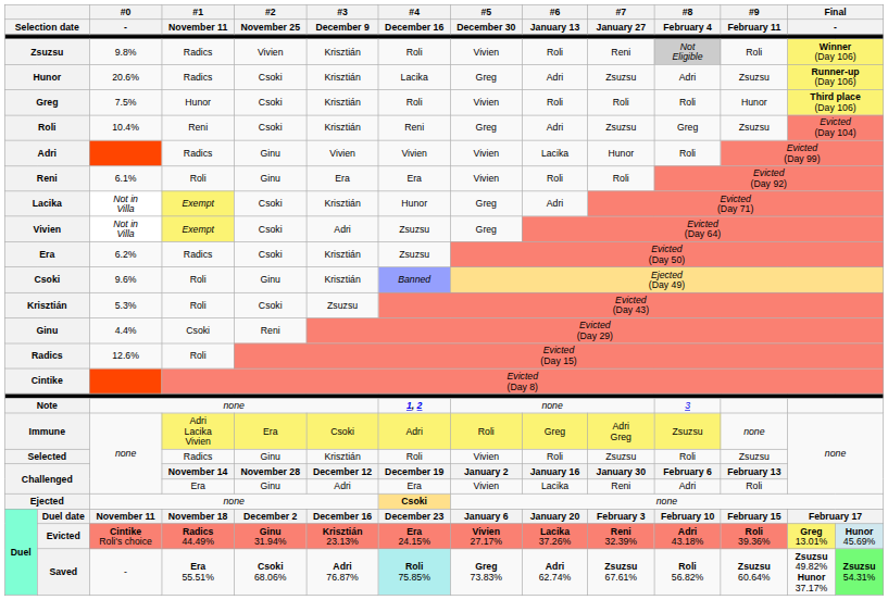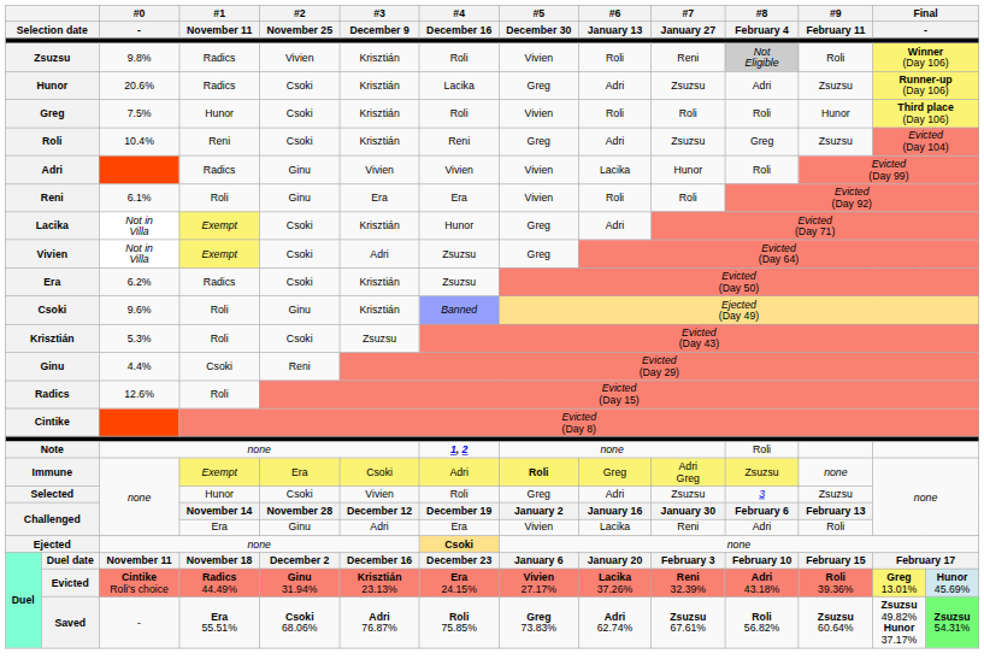 <table class="wikitable" style="text-align:center; font-size:85%; width:100%; line-height:15px;">
 <tr>
 <th colspan="2" style="width:5%;"></th>
 <th style="width:5%;">#0</th>
 <th style="width:5%;">#1</th>
 <th style="width:5%;">#2</th>
 <th style="width:5%;">#3</th>
 <th style="width:5%;">#4</th>
 <th style="width:5%;">#5</th>
 <th style="width:5%;">#6</th>
 <th style="width:5%;">#7</th>
 <th style="width:5%;">#8</th>
 <th style="width:5%;">#9</th>
 <th style="width:5%;" colspan="2">Final</th>
 </tr>
 <tr>
 <th colspan="2">Selection date</th>
 <th>-</th>
 <th>November 11</th>
 <th>November 25</th>
 <th>December 9</th>
 <th>December 16</th>
 <th>December 30</th>
 <th>January 13</th>
 <th>January 27</th>
 <th>February 4</th>
 <th>February 11</th>
 <th colspan="2">-</th>
 </tr>
 <tr>
 <th colspan="14" style="background:black;"></th>
 </tr>
 <tr>
 <th colspan="2">Zsuzsu</th>
 <td>9.8%</td>
 <td>Radics</td>
 <td>Vivien</td>
 <td>Krisztián</td>
 <td>Roli</td>
 <td>Vivien</td>
 <td>Roli</td>
 <td>Reni</td>
 <td style="background:#ccc;"><em>Not<br>Eligible</em></td>
 <td>Roli</td>
 <td style="background:#FBF373;" colspan="2"><strong>Winner</strong><br>(Day 106)</td>
 </tr>
 <tr>
 <th colspan="2">Hunor</th>
 <td>20.6%</td>
 <td>Radics</td>
 <td>Csoki</td>
 <td>Krisztián</td>
 <td>Lacika</td>
 <td>Greg</td>
 <td>Adri</td>
 <td>Zsuzsu</td>
 <td>Adri</td>
 <td>Zsuzsu</td>
 <td style="background:#FBF373;" colspan="2"><strong>Runner-up</strong><br>(Day 106)</td>
 </tr>
 <tr>
 <th colspan="2">Greg</th>
 <td>7.5%</td>
 <td>Hunor</td>
 <td>Csoki</td>
 <td>Krisztián</td>
 <td>Roli</td>
 <td>Vivien</td>
 <td>Roli</td>
 <td>Roli</td>
 <td>Roli</td>
 <td>Hunor</td>
 <td style="background:#FBF373;" colspan="2"><strong>Third place</strong><br>(Day 106)</td>
 </tr>
 <tr>
 <th colspan="2">Roli</th>
 <td>10.4%</td>
 <td>Reni</td>
 <td>Csoki</td>
 <td>Krisztián</td>
 <td>Reni</td>
 <td>Greg</td>
 <td>Adri</td>
 <td>Zsuzsu</td>
 <td>Greg</td>
 <td>Zsuzsu</td>
 <td style="background:salmon" colspan="2"><em>Evicted</em><br>(Day 104)</td>
 </tr>
 <tr>
 <th colspan="2">Adri</th>
 <td style="background:orangered"></td>
 <td>Radics</td>
 <td>Ginu</td>
 <td>Vivien</td>
 <td>Vivien</td>
 <td>Vivien</td>
 <td>Lacika</td>
 <td>Hunor</td>
 <td>Roli</td>
 <td colspan="3" style="background:salmon"><em>Evicted</em><br>(Day 99)</td>
 </tr>
 <tr>
 <th colspan="2">Reni</th>
 <td>6.1%</td>
 <td>Roli</td>
 <td>Ginu</td>
 <td>Era</td>
 <td>Era</td>
 <td>Vivien</td>
 <td>Roli</td>
 <td>Roli</td>
 <td colspan="4" style="background:salmon"><em>Evicted</em><br>(Day 92)</td>
 </tr>
 <tr>
 <th colspan="2">Lacika</th>
 <td style="background:white;"><em>Not in<br>Villa</em></td>
 <td style="background:#FBF373"><em>Exempt</em></td>
 <td>Csoki</td>
 <td>Krisztián</td>
 <td>Hunor</td>
 <td>Greg</td>
 <td>Adri</td>
 <td colspan="5" style="background:salmon"><em>Evicted</em><br>(Day 71)</td>
 </tr>
 <tr>
 <th colspan="2">Vivien</th>
 <td style="background:white;"><em>Not in<br>Villa</em></td>
 <td style="background:#FBF373"><em>Exempt</em></td>
 <td>Csoki</td>
 <td>Adri</td>
 <td>Zsuzsu</td>
 <td>Greg</td>
 <td colspan="6" style="background:salmon"><em>Evicted</em><br>(Day 64)</td>
 </tr>
 <tr>
 <th colspan="2">Era</th>
 <td>6.2%</td>
 <td>Radics</td>
 <td>Csoki</td>
 <td>Krisztián</td>
 <td>Zsuzsu</td>
 <td colspan="7" style="background:salmon"><em>Evicted</em><br>(Day 50)</td>
 </tr>
 <tr>
 <th colspan="2">Csoki</th>
 <td>9.6%</td>
 <td>Roli</td>
 <td>Ginu</td>
 <td>Krisztián</td>
 <td style="background:#959ffd"><em>Banned</em></td>
 <td colspan="7" style="background:#FFE08B;"><em>Ejected</em><br>(Day 49)</td>
 </tr>
 <tr>
 <th colspan="2">Krisztián</th>
 <td>5.3%</td>
 <td>Roli</td>
 <td>Csoki</td>
 <td>Zsuzsu</td>
 <td colspan="8" style="background:salmon"><em>Evicted</em><br>(Day 43)</td>
 </tr>
 <tr>
 <th colspan="2">Ginu</th>
 <td>4.4%</td>
 <td>Csoki</td>
 <td>Reni</td>
 <td colspan="9" style="background:salmon"><em>Evicted</em><br>(Day 29)</td>
 </tr>
 <tr>
 <th colspan="2">Radics</th>
 <td>12.6%</td>
 <td>Roli</td>
 <td colspan="10" style="background:salmon"><em>Evicted</em><br>(Day 15)</td>
 </tr>
 <tr>
 <th colspan="2">Cintike</th>
 <td style="background:orangered"></td>
 <td colspan="11" style="background:salmon"><em>Evicted</em><br>(Day 8)</td>
 </tr>
 <tr>
 <th colspan="14" style="background:black;"></th>
 </tr>
 <tr>
 <th colspan="2">Note</th>
 <td colspan="4"><em>none</em></td>
 <td><strong><em><a href='#'>1</a>, <a href='#'>2</a></em></strong></td>
 <td colspan="3"><em>none</em></td>
-<td><em><a href='#'>3</a></em></td>
+<td>Roli</td>
 <td></td>
 <td colspan="2"></td>
 </tr>
 <tr>
 <th colspan="2">Immune</th>
 <td rowspan="4"><em>none</em></td>
-<td style="background:#FBF373">Adri<br>Lacika<br>Vivien</td>
+<td style="background:#FBF373"><em>Exempt</em></td>
 <td style="background:#FBF373">Era</td>
 <td style="background:#FBF373">Csoki</td>
 <td style="background:#FBF373">Adri</td>
-<td style="background:#FBF373">Roli</td>
+<td style="background:#FBF373"><strong>Roli</strong></td>
 <td style="background:#FBF373">Greg</td>
 <td style="background:#FBF373">Adri<br>Greg</td>
 <td style="background:#FBF373">Zsuzsu</td>
 <td><em>none</em></td>
 <td rowspan="4" colspan="2"><em>none</em></td>
 </tr>
 <tr>
 <th colspan="2">Selected</th>
-<td>Radics</td>
-<td>Ginu</td>
-<td>Krisztián</td>
-<td>Roli</td>
+<td>Hunor</td>
+<td>Csoki</td>
 <td>Vivien</td>
 <td>Roli</td>
+<td>Greg</td>
+<td>Adri</td>
 <td>Zsuzsu</td>
-<td>Roli</td>
+<td><em><a href='#'>3</a></em></td>
 <td>Zsuzsu</td>
 </tr>
 <tr>
 <th colspan="2" rowspan="2">Challenged</th>
 <th>November 14</th>
 <th>November 28</th>
 <th>December 12</th>
 <th>December 19</th>
 <th>January 2</th>
 <th>January 16</th>
 <th>January 30</th>
 <th>February 6</th>
 <th>February 13</th>
 </tr>
 <tr>
 <td>Era</td>
 <td>Ginu</td>
 <td>Adri</td>
 <td>Era</td>
 <td>Vivien</td>
 <td>Lacika</td>
 <td>Reni</td>
 <td>Adri</td>
 <td>Roli</td>
 </tr>
 <tr>
 <th colspan="2">Ejected</th>
 <td colspan="4"><em>none</em></td>
 <td style="background:#FFE08B;"><strong>Csoki</strong></td>
 <td colspan="7"><em>none</em></td>
 </tr>
 <tr>
 <th rowspan="3" style="background:#7FFFD4">Duel</th>
 <th>Duel date</th>
 <th>November 11</th>
 <th>November 18</th>
 <th>December 2</th>
 <th>December 16</th>
 <th>December 23</th>
 <th>January 6</th>
 <th>January 20</th>
 <th>February 3</th>
 <th>February 10</th>
 <th>February 15</th>
 <th colspan="2">February 17</th>
 </tr>
 <tr>
 <th>Evicted</th>
 <td style="background:salmon"><strong>Cintike</strong><br>Roli's choice<br></td>
 <td style="background:salmon"><strong>Radics</strong><br>44.49%<br></td>
 <td style="background:salmon"><strong>Ginu</strong><br>31.94%<br></td>
 <td style="background:salmon"><strong>Krisztián</strong><br>23.13%<br></td>
 <td style="background:salmon"><strong>Era</strong><br>24.15%<br></td>
 <td style="background:salmon"><strong>Vivien</strong><br>27.17%<br></td>
 <td style="background:salmon"><strong>Lacika</strong><br>37.26%<br></td>
 <td style="background:salmon"><strong>Reni</strong><br>32.39%<br></td>
 <td style="background:salmon"><strong>Adri</strong><br>43.18%<br></td>
 <td style="background:salmon"><strong>Roli</strong><br>39.36%<br></td>
 <td style="background:#FBF373"><strong>Greg</strong><br>13.01%<br></td>
 <td style="background:#D1E8EF"><strong>Hunor</strong><br>45.69%<br></td>
 </tr>
 <tr>
 <th>Saved</th>
 <td>-</td>
 <td><strong>Era</strong><br>55.51%</td>
 <td><strong>Csoki</strong><br>68.06%</td>
 <td><strong>Adri</strong><br>76.87%</td>
-<td style="background: paleturquoise;"><strong>Roli</strong><br>75.85%</td>
+<td><strong>Roli</strong><br>75.85%</td>
 <td><strong>Greg</strong><br>73.83%</td>
 <td><strong>Adri</strong><br>62.74%</td>
 <td><strong>Zsuzsu</strong><br>67.61%</td>
 <td><strong>Roli</strong><br>56.82%</td>
 <td><strong>Zsuzsu</strong><br>60.64%</td>
 <td><strong>Zsuzsu</strong><br>49.82%<br><strong>Hunor</strong><br>37.17%</td>
 <td style="background:#73FB76"><strong>Zsuzsu</strong><br>54.31%<br></td>
 </tr>
 </table>
